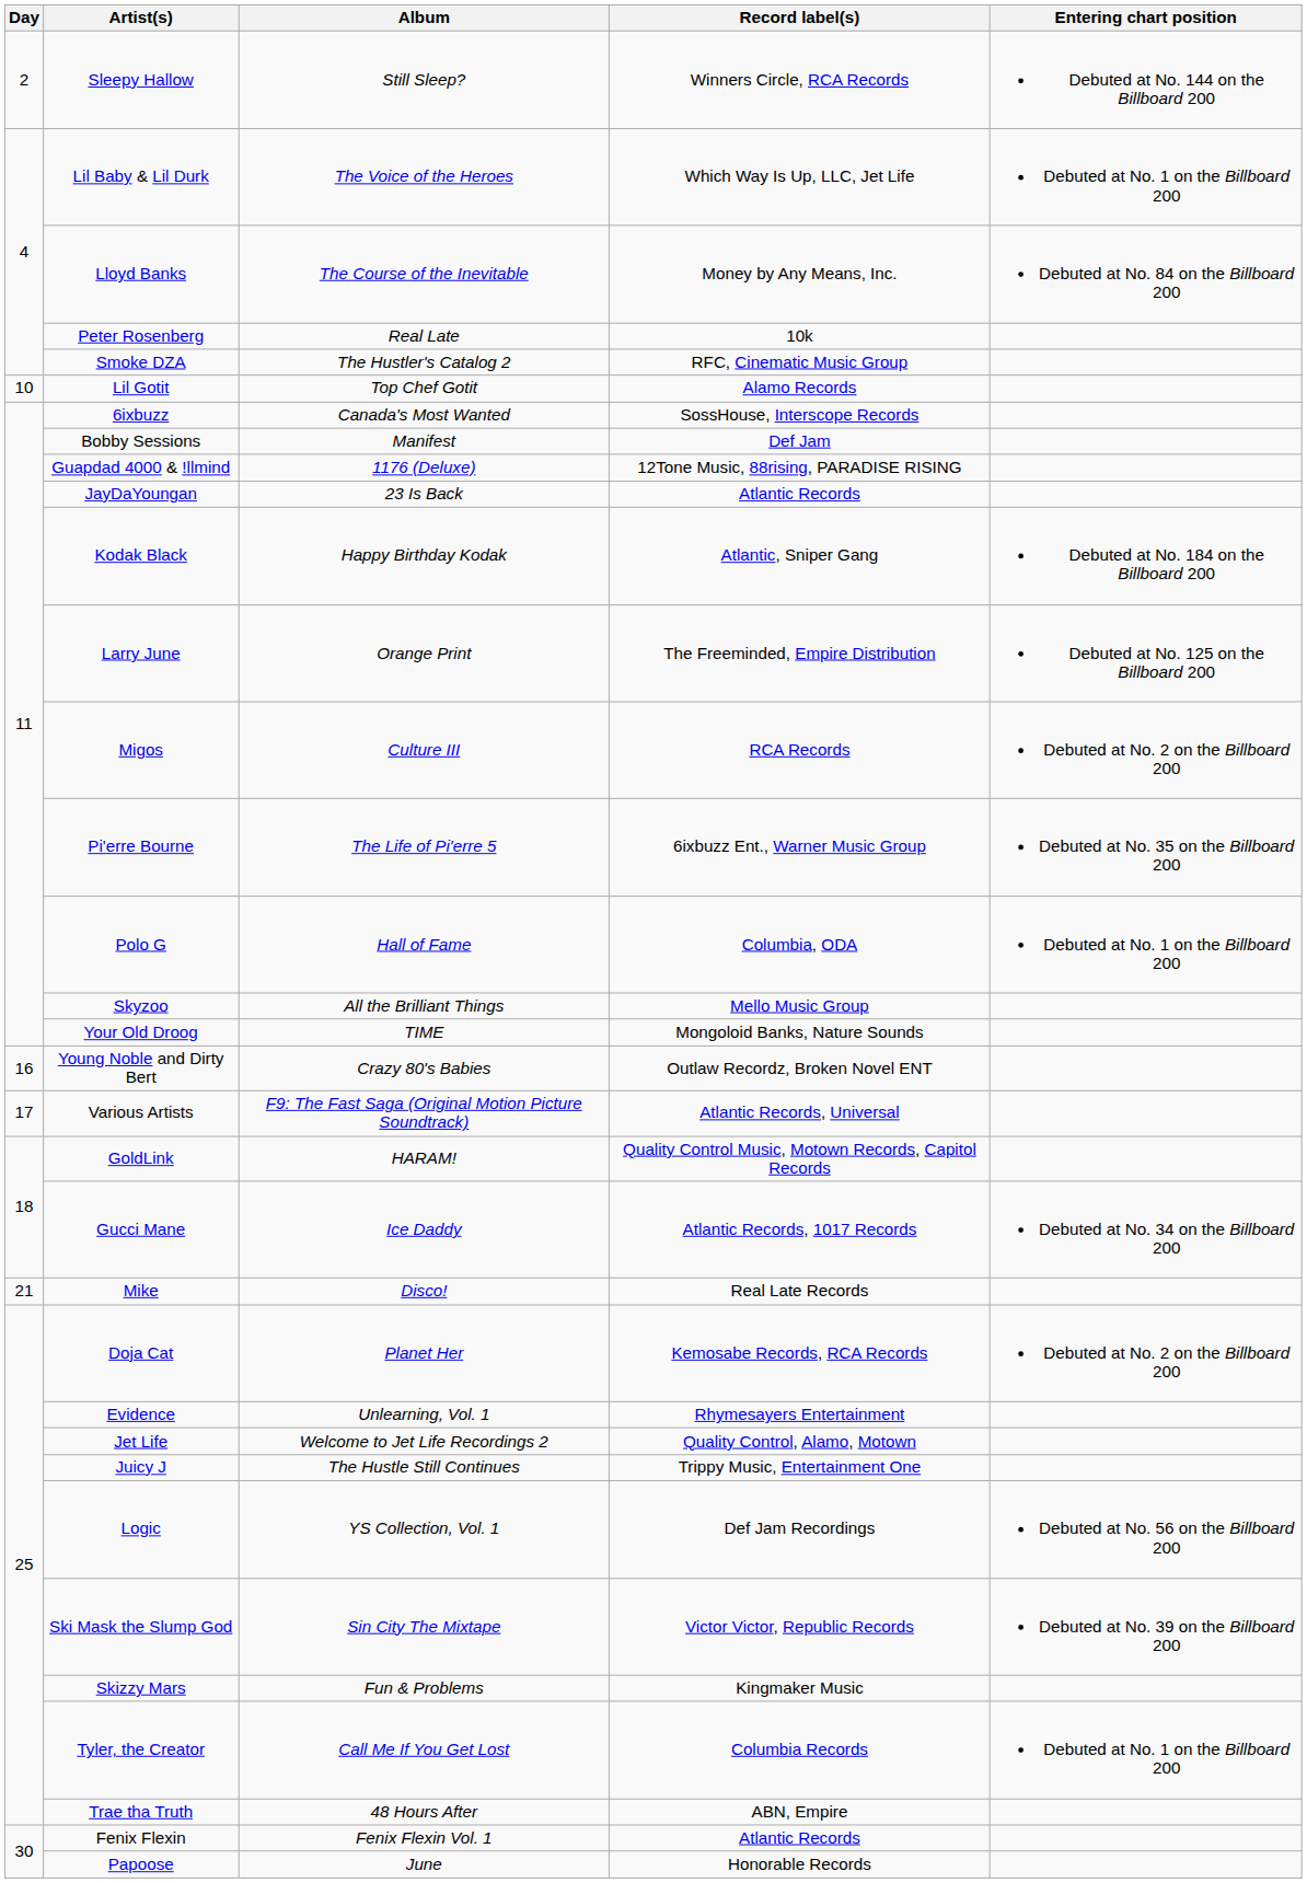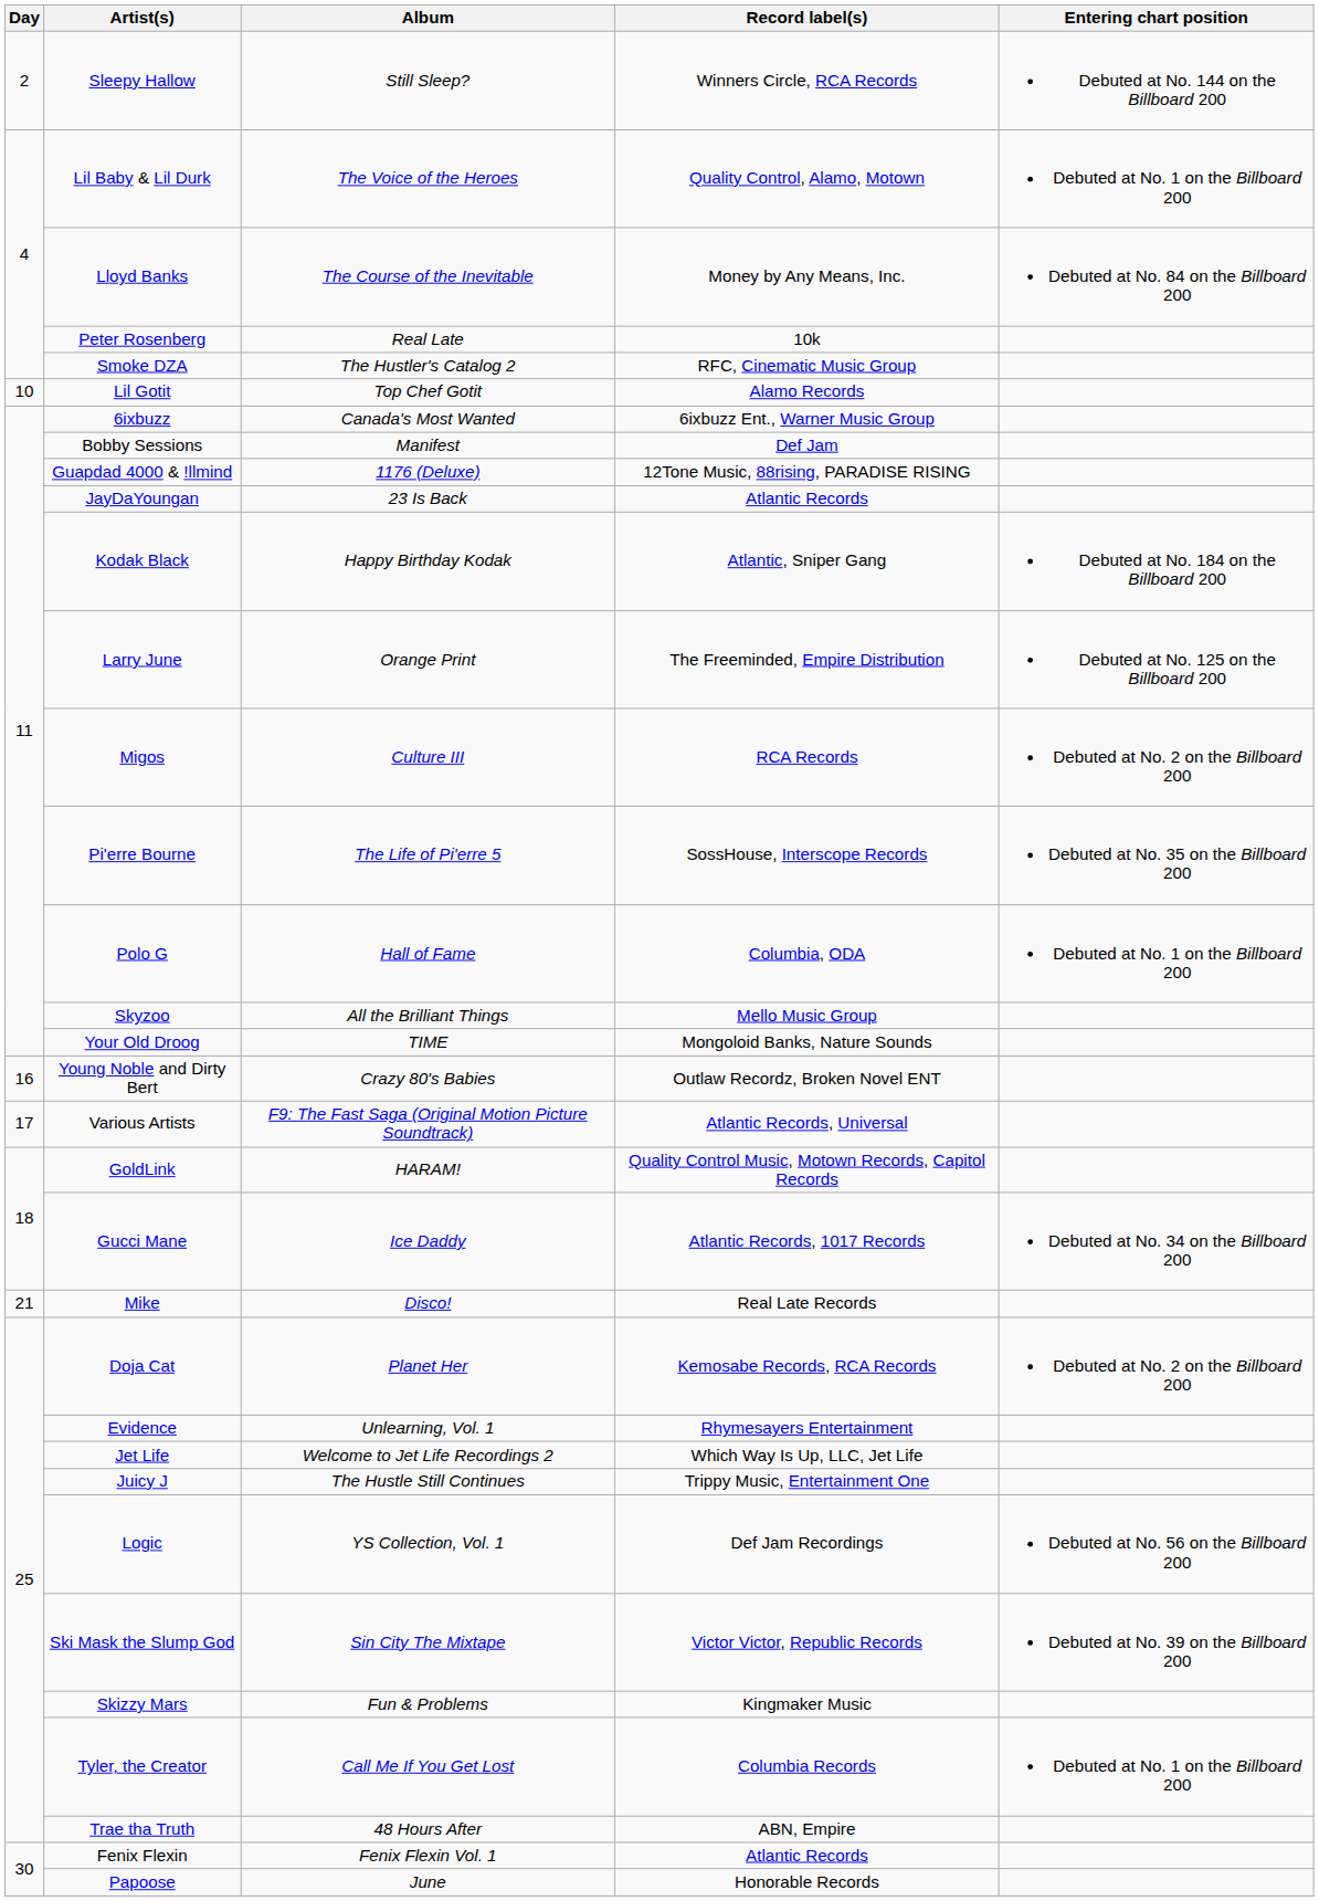 <table class="wikitable" style="text-align:center;">
 <tr>
 <th scope="col">Day</th>
 <th scope="col">Artist(s)</th>
 <th scope="col">Album</th>
 <th scope="col">Record label(s)</th>
 <th><strong>Entering chart position</strong></th>
 </tr>
 <tr>
 <td>2</td>
 <td><a href='#'>Sleepy Hallow</a></td>
 <td><em>Still Sleep?</em></td>
 <td>Winners Circle, <a href='#'>RCA Records</a></td>
 <td><br><ul><li>Debuted at No. 144 on the <em>Billboard</em> 200</li></ul></td>
 </tr>
 <tr>
 <td rowspan="4">4</td>
 <td><a href='#'>Lil Baby</a> & <a href='#'>Lil Durk</a></td>
 <td><em><a href='#'>The Voice of the Heroes</a></em></td>
-<td>Which Way Is Up, LLC, Jet Life</td>
+<td><a href='#'>Quality Control</a>, <a href='#'>Alamo</a>, <a href='#'>Motown</a></td>
 <td><br><ul><li>Debuted at No. 1 on the <em>Billboard</em> 200</li></ul></td>
 </tr>
 <tr>
 <td><a href='#'>Lloyd Banks</a></td>
 <td><em><a href='#'>The Course of the Inevitable</a></em></td>
 <td>Money by Any Means, Inc.</td>
 <td><br><ul><li>Debuted at No. 84 on the <em>Billboard</em> 200</li></ul></td>
 </tr>
 <tr>
 <td><a href='#'>Peter Rosenberg</a></td>
 <td><em>Real Late</em></td>
 <td>10k</td>
 <td></td>
 </tr>
 <tr>
 <td><a href='#'>Smoke DZA</a></td>
 <td><em>The Hustler's Catalog 2</em></td>
 <td>RFC, <a href='#'>Cinematic Music Group</a></td>
 <td></td>
 </tr>
 <tr>
 <td rowspan="1">10</td>
 <td><a href='#'>Lil Gotit</a></td>
 <td><em>Top Chef Gotit</em></td>
 <td><a href='#'>Alamo Records</a></td>
 <td></td>
 </tr>
 <tr>
 <td rowspan="11">11</td>
 <td><a href='#'>6ixbuzz</a></td>
 <td><em>Canada's Most Wanted</em></td>
-<td>SossHouse, <a href='#'>Interscope Records</a></td>
+<td>6ixbuzz Ent., <a href='#'>Warner Music Group</a></td>
 <td></td>
 </tr>
 <tr>
 <td>Bobby Sessions</td>
 <td><em>Manifest</em></td>
 <td><a href='#'>Def Jam</a></td>
 <td></td>
 </tr>
 <tr>
 <td><a href='#'>Guapdad 4000</a> & <a href='#'>!llmind</a></td>
 <td><em><a href='#'>1176 (Deluxe)</a></em></td>
 <td>12Tone Music, <a href='#'>88rising</a>, PARADISE RISING</td>
 <td></td>
 </tr>
 <tr>
 <td><a href='#'>JayDaYoungan</a></td>
 <td><em>23 Is Back</em></td>
 <td><a href='#'>Atlantic Records</a></td>
 <td></td>
 </tr>
 <tr>
 <td><a href='#'>Kodak Black</a></td>
 <td><em>Happy Birthday Kodak</em></td>
 <td><a href='#'>Atlantic</a>, Sniper Gang</td>
 <td><br><ul><li>Debuted at No. 184 on the <em>Billboard</em> 200</li></ul></td>
 </tr>
 <tr>
 <td><a href='#'>Larry June</a></td>
 <td><em>Orange Print</em></td>
 <td>The Freeminded, <a href='#'>Empire Distribution</a></td>
 <td><br><ul><li>Debuted at No. 125 on the <em>Billboard</em> 200</li></ul></td>
 </tr>
 <tr>
 <td><a href='#'>Migos</a></td>
 <td><em><a href='#'>Culture III</a></em></td>
 <td><a href='#'>RCA Records</a></td>
 <td><br><ul><li>Debuted at No. 2 on the <em>Billboard</em> 200</li></ul></td>
 </tr>
 <tr>
 <td><a href='#'>Pi'erre Bourne</a></td>
 <td><em><a href='#'>The Life of Pi'erre 5</a></em></td>
-<td>6ixbuzz Ent., <a href='#'>Warner Music Group</a></td>
+<td>SossHouse, <a href='#'>Interscope Records</a></td>
 <td><br><ul><li>Debuted at No. 35 on the <em>Billboard</em> 200</li></ul></td>
 </tr>
 <tr>
 <td><a href='#'>Polo G</a></td>
 <td><em><a href='#'>Hall of Fame</a></em></td>
 <td><a href='#'>Columbia</a>, <a href='#'>ODA</a></td>
 <td><br><ul><li>Debuted at No. 1 on the <em>Billboard</em> 200</li></ul></td>
 </tr>
 <tr>
 <td><a href='#'>Skyzoo</a></td>
 <td><em>All the Brilliant Things</em></td>
 <td><a href='#'>Mello Music Group</a></td>
 <td></td>
 </tr>
 <tr>
 <td><a href='#'>Your Old Droog</a></td>
 <td><em>TIME</em></td>
 <td>Mongoloid Banks, Nature Sounds</td>
 <td></td>
 </tr>
 <tr>
 <td rowspan="1">16</td>
 <td><a href='#'>Young Noble</a> and Dirty Bert</td>
 <td><em>Crazy 80's Babies</em></td>
 <td>Outlaw Recordz, Broken Novel ENT</td>
 <td></td>
 </tr>
 <tr>
 <td>17</td>
 <td>Various Artists</td>
 <td><em><a href='#'>F9: The Fast Saga (Original Motion Picture Soundtrack)</a></em></td>
 <td><a href='#'>Atlantic Records</a>, <a href='#'>Universal</a></td>
 <td></td>
 </tr>
 <tr>
 <td rowspan="2">18</td>
 <td><a href='#'>GoldLink</a></td>
 <td><em>HARAM!</em></td>
 <td><a href='#'>Quality Control Music</a>, <a href='#'>Motown Records</a>, <a href='#'>Capitol Records</a></td>
 <td></td>
 </tr>
 <tr>
 <td><a href='#'>Gucci Mane</a></td>
 <td><em><a href='#'>Ice Daddy</a></em></td>
 <td><a href='#'>Atlantic Records</a>, <a href='#'>1017 Records</a></td>
 <td><br><ul><li>Debuted at No. 34 on the <em>Billboard</em> 200</li></ul></td>
 </tr>
 <tr>
 <td>21</td>
 <td><a href='#'>Mike</a></td>
 <td><em><a href='#'>Disco!</a></em></td>
 <td>Real Late Records</td>
 <td></td>
 </tr>
 <tr>
 <td rowspan="9">25</td>
 <td><a href='#'>Doja Cat</a></td>
 <td><em><a href='#'>Planet Her</a></em></td>
 <td><a href='#'>Kemosabe Records</a>, <a href='#'>RCA Records</a></td>
 <td><br><ul><li>Debuted at No. 2 on the <em>Billboard</em> 200</li></ul></td>
 </tr>
 <tr>
 <td><a href='#'>Evidence</a></td>
 <td><em>Unlearning, Vol. 1</em></td>
 <td><a href='#'>Rhymesayers Entertainment</a></td>
 <td></td>
 </tr>
 <tr>
 <td><a href='#'>Jet Life</a></td>
 <td><em>Welcome to Jet Life Recordings 2</em></td>
-<td><a href='#'>Quality Control</a>, <a href='#'>Alamo</a>, <a href='#'>Motown</a></td>
+<td>Which Way Is Up, LLC, Jet Life</td>
 <td></td>
 </tr>
 <tr>
 <td><a href='#'>Juicy J</a></td>
 <td><em>The Hustle Still Continues</em></td>
 <td>Trippy Music, <a href='#'>Entertainment One</a></td>
 <td></td>
 </tr>
 <tr>
 <td><a href='#'>Logic</a></td>
 <td><em>YS Collection, Vol. 1</em></td>
 <td>Def Jam Recordings</td>
 <td><br><ul><li>Debuted at No. 56 on the <em>Billboard</em> 200</li></ul></td>
 </tr>
 <tr>
 <td><a href='#'>Ski Mask the Slump God</a></td>
 <td><em><a href='#'>Sin City The Mixtape</a></em></td>
 <td><a href='#'>Victor Victor</a>, <a href='#'>Republic Records</a></td>
 <td><br><ul><li>Debuted at No. 39 on the <em>Billboard</em> 200</li></ul></td>
 </tr>
 <tr>
 <td><a href='#'>Skizzy Mars</a></td>
 <td><em>Fun & Problems</em></td>
 <td>Kingmaker Music</td>
 <td></td>
 </tr>
 <tr>
 <td><a href='#'>Tyler, the Creator</a></td>
 <td><em><a href='#'>Call Me If You Get Lost</a></em></td>
 <td><a href='#'>Columbia Records</a></td>
 <td><br><ul><li>Debuted at No. 1 on the <em>Billboard</em> 200</li></ul></td>
 </tr>
 <tr>
 <td><a href='#'>Trae tha Truth</a></td>
 <td><em>48 Hours After</em></td>
 <td>ABN, Empire</td>
 <td></td>
 </tr>
 <tr>
 <td rowspan="2">30</td>
 <td>Fenix Flexin</td>
 <td><em>Fenix Flexin Vol. 1</em></td>
 <td><a href='#'>Atlantic Records</a></td>
 <td></td>
 </tr>
 <tr>
 <td><a href='#'>Papoose</a></td>
 <td><em>June</em></td>
 <td>Honorable Records</td>
 <td></td>
 </tr>
 </table>
